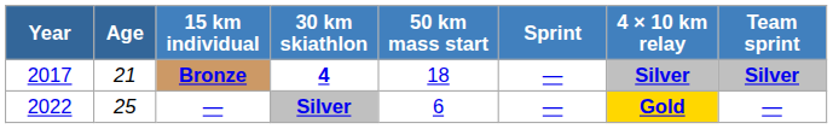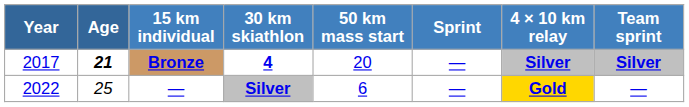 <table class="wikitable" style="font-size:95%; text-align:center; border:grey solid 1px; border-collapse:collapse; background:#ffffff;">
 <tr>
 <th style="background-color:#369; color:white; width:60px;"> Year </th>
 <th style="background-color:#369; color:white; width:40px;"> Age </th>
 <th style="background-color:#4180be; color:white; width:75px;"> 15 km <br> individual </th>
 <th style="background-color:#4180be; color:white; width:75px;"> 30 km <br> skiathlon </th>
 <th style="background-color:#4180be; color:white; width:75px;"> 50 km <br> mass start </th>
 <th style="background-color:#4180be; color:white; width:75px;"> Sprint </th>
 <th style="background-color:#4180be; color:white; width:75px;"> 4 × 10 km <br> relay </th>
 <th style="background-color:#4180be; color:white; width:75px;"> Team <br> sprint </th>
 </tr>
 <tr>
 <td><a href='#'>2017</a></td>
-<td><em>21</em></td>
+<td><strong><em>21</em></strong></td>
 <td bgcolor=cc9966><a href='#'><strong>Bronze</strong></a></td>
 <td><strong><a href='#'>4</a></strong></td>
-<td><a href='#'>18</a></td>
+<td><a href='#'>20</a></td>
 <td><a href='#'>—</a></td>
 <td bgcolor=silver><a href='#'><strong>Silver</strong></a></td>
 <td bgcolor=silver><a href='#'><strong>Silver</strong></a></td>
 </tr>
 <tr>
 <td><a href='#'>2022</a></td>
 <td><em>25</em></td>
 <td><a href='#'>—</a></td>
 <td style="background:silver;"><a href='#'><strong>Silver</strong></a></td>
 <td><a href='#'>6</a></td>
 <td><a href='#'>—</a></td>
 <td style="background:gold;"><a href='#'><strong>Gold</strong></a></td>
 <td><a href='#'>—</a></td>
 </tr>
 </table>
